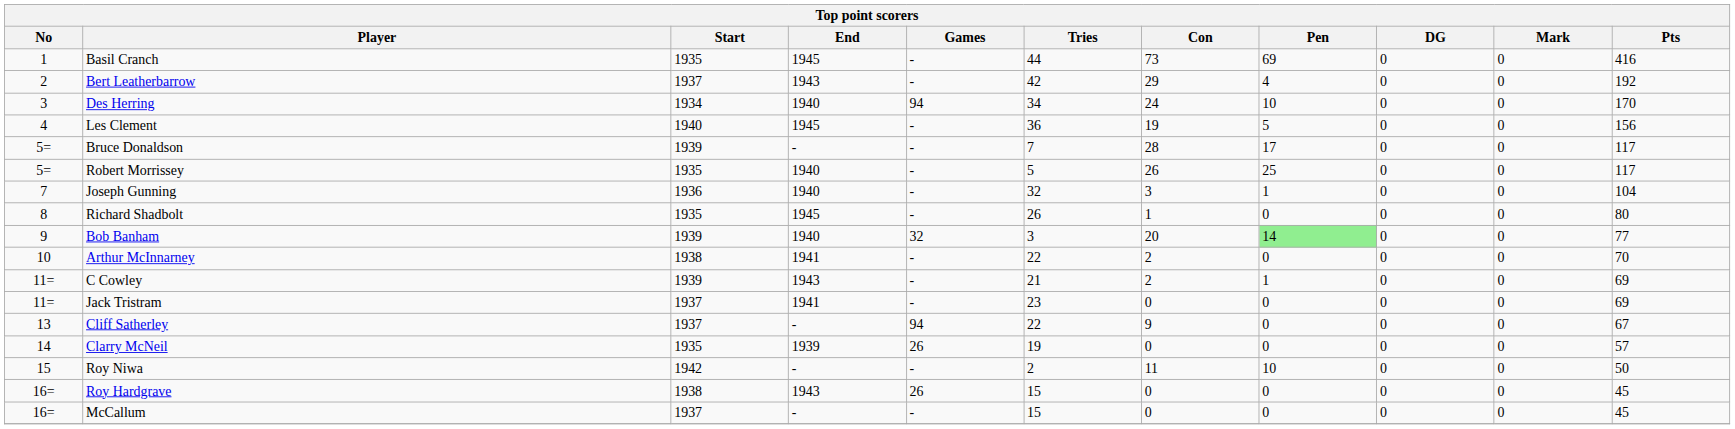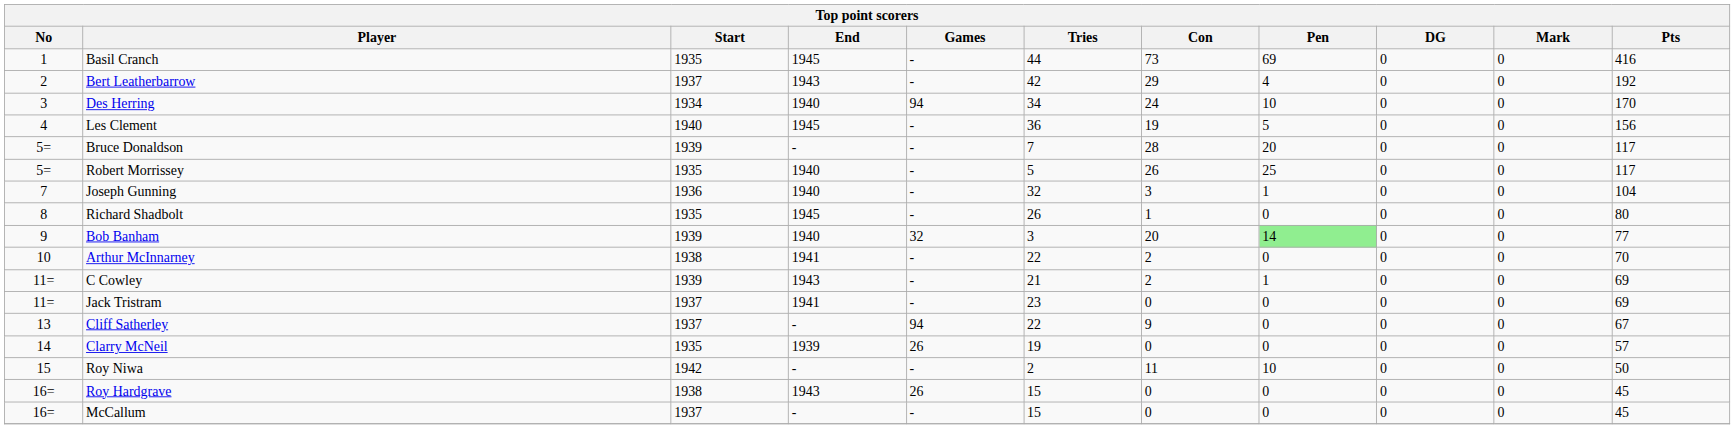 <table class="wikitable collapsible sortable" style="text-align:left; font-size:100%; width:100%;">
 <tr>
 <th colspan="50%">Top point scorers</th>
 </tr>
 <tr>
 <th style="width:4%;">No</th>
 <th style="width:30%;">Player</th>
 <th style="width:6%;">Start</th>
 <th style="width:6%;">End</th>
 <th style="width:6%;">Games</th>
 <th style="width:6%;">Tries</th>
 <th style="width:6%;">Con</th>
 <th style="width:6%;">Pen</th>
 <th style="width:6%;">DG</th>
 <th style="width:6%;">Mark</th>
 <th style="width:6%;">Pts<br></th>
 </tr>
 <tr>
 <td style="text-align:center;">1</td>
 <td>Basil Cranch</td>
 <td>1935</td>
 <td>1945</td>
 <td>-</td>
 <td>44</td>
 <td>73</td>
 <td>69</td>
 <td>0</td>
 <td>0</td>
 <td>416</td>
 </tr>
 <tr>
 <td style="text-align:center;">2</td>
 <td><a href='#'>Bert Leatherbarrow</a></td>
 <td>1937</td>
 <td>1943</td>
 <td>-</td>
 <td>42</td>
 <td>29</td>
 <td>4</td>
 <td>0</td>
 <td>0</td>
 <td>192</td>
 </tr>
 <tr>
 <td style="text-align:center;">3</td>
 <td><a href='#'>Des Herring</a></td>
 <td>1934</td>
 <td>1940</td>
 <td>94</td>
 <td>34</td>
 <td>24</td>
 <td>10</td>
 <td>0</td>
 <td>0</td>
 <td>170</td>
 </tr>
 <tr>
 <td style="text-align:center;">4</td>
 <td>Les Clement</td>
 <td>1940</td>
 <td>1945</td>
 <td>-</td>
 <td>36</td>
 <td>19</td>
 <td>5</td>
 <td>0</td>
 <td>0</td>
 <td>156</td>
 </tr>
 <tr>
 <td style="text-align:center;">5=</td>
 <td>Bruce Donaldson</td>
 <td>1939</td>
 <td>-</td>
 <td>-</td>
 <td>7</td>
 <td>28</td>
-<td>17</td>
+<td>20</td>
 <td>0</td>
 <td>0</td>
 <td>117</td>
 </tr>
 <tr>
 <td style="text-align:center;">5=</td>
 <td>Robert Morrissey</td>
 <td>1935</td>
 <td>1940</td>
 <td>-</td>
 <td>5</td>
 <td>26</td>
 <td>25</td>
 <td>0</td>
 <td>0</td>
 <td>117</td>
 </tr>
 <tr>
 <td style="text-align:center;">7</td>
 <td>Joseph Gunning</td>
 <td>1936</td>
 <td>1940</td>
 <td>-</td>
 <td>32</td>
 <td>3</td>
 <td>1</td>
 <td>0</td>
 <td>0</td>
 <td>104</td>
 </tr>
 <tr>
 <td style="text-align:center;">8</td>
 <td>Richard Shadbolt</td>
 <td>1935</td>
 <td>1945</td>
 <td>-</td>
 <td>26</td>
 <td>1</td>
 <td>0</td>
 <td>0</td>
 <td>0</td>
 <td>80</td>
 </tr>
 <tr>
 <td style="text-align:center;">9</td>
 <td><a href='#'>Bob Banham</a></td>
 <td>1939</td>
 <td>1940</td>
 <td>32</td>
 <td>3</td>
 <td>20</td>
 <td style="background: lightgreen;">14</td>
 <td>0</td>
 <td>0</td>
 <td>77</td>
 </tr>
 <tr>
 <td style="text-align:center;">10</td>
 <td><a href='#'>Arthur McInnarney</a></td>
 <td>1938</td>
 <td>1941</td>
 <td>-</td>
 <td>22</td>
 <td>2</td>
 <td>0</td>
 <td>0</td>
 <td>0</td>
 <td>70</td>
 </tr>
 <tr>
 <td style="text-align:center;">11=</td>
 <td>C Cowley</td>
 <td>1939</td>
 <td>1943</td>
 <td>-</td>
 <td>21</td>
 <td>2</td>
 <td>1</td>
 <td>0</td>
 <td>0</td>
 <td>69</td>
 </tr>
 <tr>
 <td style="text-align:center;">11=</td>
 <td>Jack Tristram</td>
 <td>1937</td>
 <td>1941</td>
 <td>-</td>
 <td>23</td>
 <td>0</td>
 <td>0</td>
 <td>0</td>
 <td>0</td>
 <td>69</td>
 </tr>
 <tr>
 <td style="text-align:center;">13</td>
 <td><a href='#'>Cliff Satherley</a></td>
 <td>1937</td>
 <td>-</td>
 <td>94</td>
 <td>22</td>
 <td>9</td>
 <td>0</td>
 <td>0</td>
 <td>0</td>
 <td>67</td>
 </tr>
 <tr>
 <td style="text-align:center;">14</td>
 <td><a href='#'>Clarry McNeil</a></td>
 <td>1935</td>
 <td>1939</td>
 <td>26</td>
 <td>19</td>
 <td>0</td>
 <td>0</td>
 <td>0</td>
 <td>0</td>
 <td>57</td>
 </tr>
 <tr>
 <td style="text-align:center;">15</td>
 <td>Roy Niwa</td>
 <td>1942</td>
 <td>-</td>
 <td>-</td>
 <td>2</td>
 <td>11</td>
 <td>10</td>
 <td>0</td>
 <td>0</td>
 <td>50</td>
 </tr>
 <tr>
 <td style="text-align:center;">16=</td>
 <td><a href='#'>Roy Hardgrave</a></td>
 <td>1938</td>
 <td>1943</td>
 <td>26</td>
 <td>15</td>
 <td>0</td>
 <td>0</td>
 <td>0</td>
 <td>0</td>
 <td>45</td>
 </tr>
 <tr>
 <td style="text-align:center;">16=</td>
 <td>McCallum</td>
 <td>1937</td>
 <td>-</td>
 <td>-</td>
 <td>15</td>
 <td>0</td>
 <td>0</td>
 <td>0</td>
 <td>0</td>
 <td>45</td>
 </tr>
 <tr>
 </tr>
 </table>
